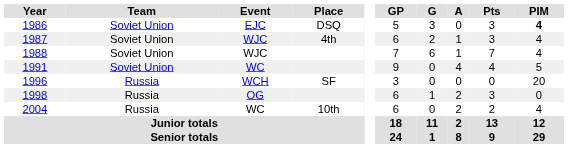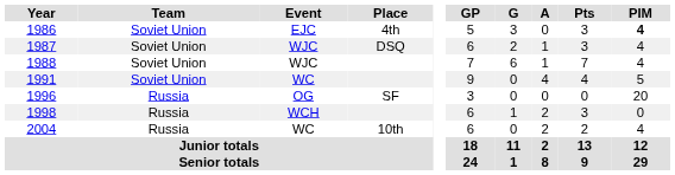 <table border="0" cellpadding="1" cellspacing="0" style="text-align:center; width:50em">
 <tr ALIGN="center" bgcolor="#e0e0e0">
 <th>Year</th>
 <th>Team</th>
 <th>Event</th>
 <th>Place</th>
 <th ALIGN="center" rowspan="99" bgcolor="#ffffff"> </th>
 <th>GP</th>
 <th>G</th>
 <th>A</th>
 <th>Pts</th>
 <th>PIM</th>
 </tr>
 <tr>
 <td><a href='#'>1986</a></td>
 <td><a href='#'>Soviet Union</a></td>
 <td><a href='#'>EJC</a></td>
-<td>DSQ</td>
+<td>4th</td>
 <td>5</td>
 <td>3</td>
 <td>0</td>
 <td>3</td>
 <td><strong>4</strong></td>
 </tr>
 <tr bgcolor="#f0f0f0">
 <td><a href='#'>1987</a></td>
 <td>Soviet Union</td>
 <td><a href='#'>WJC</a></td>
-<td>4th</td>
+<td>DSQ</td>
 <td>6</td>
 <td>2</td>
 <td>1</td>
 <td>3</td>
 <td>4</td>
 </tr>
 <tr>
 <td><a href='#'>1988</a></td>
 <td>Soviet Union</td>
 <td>WJC</td>
 <td></td>
 <td>7</td>
 <td>6</td>
 <td>1</td>
 <td>7</td>
 <td>4</td>
 </tr>
 <tr bgcolor="#f0f0f0">
 <td><a href='#'>1991</a></td>
 <td><a href='#'>Soviet Union</a></td>
 <td><a href='#'>WC</a></td>
 <td></td>
 <td>9</td>
 <td>0</td>
 <td>4</td>
 <td>4</td>
 <td>5</td>
 </tr>
 <tr>
 <td><a href='#'>1996</a></td>
 <td><a href='#'>Russia</a></td>
-<td><a href='#'>WCH</a></td>
+<td><a href='#'>OG</a></td>
 <td>SF</td>
 <td>3</td>
 <td>0</td>
 <td>0</td>
 <td>0</td>
 <td>20</td>
 </tr>
 <tr bgcolor="#f0f0f0">
 <td><a href='#'>1998</a></td>
 <td>Russia</td>
-<td><a href='#'>OG</a></td>
+<td><a href='#'>WCH</a></td>
 <td></td>
 <td>6</td>
 <td>1</td>
 <td>2</td>
 <td>3</td>
 <td>0</td>
 </tr>
 <tr>
 <td><a href='#'>2004</a></td>
 <td>Russia</td>
 <td>WC</td>
 <td>10th</td>
 <td>6</td>
 <td>0</td>
 <td>2</td>
 <td>2</td>
 <td>4</td>
 </tr>
 <tr bgcolor="#e0e0e0">
 <th colspan=4>Junior totals</th>
 <th>18</th>
 <th>11</th>
 <th>2</th>
 <th>13</th>
 <th>12</th>
 </tr>
 <tr bgcolor="#e0e0e0">
 <th colspan=4>Senior totals</th>
 <th>24</th>
 <th>1</th>
 <th>8</th>
 <th>9</th>
 <th>29</th>
 </tr>
 </table>
